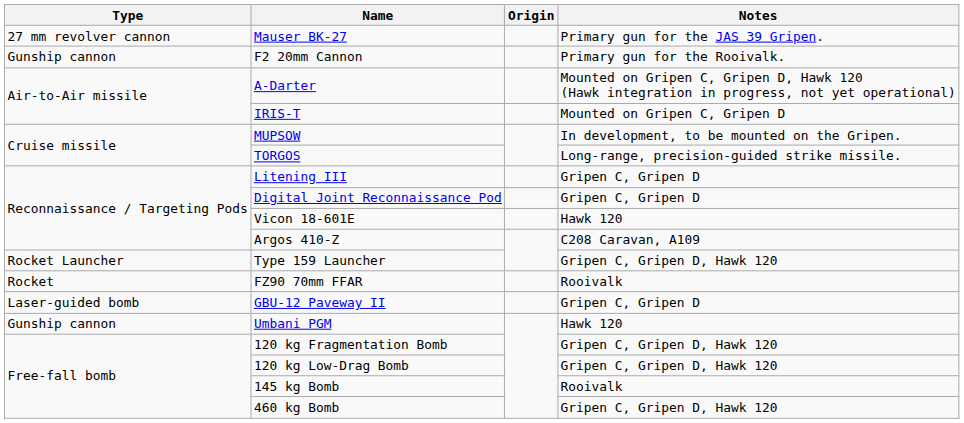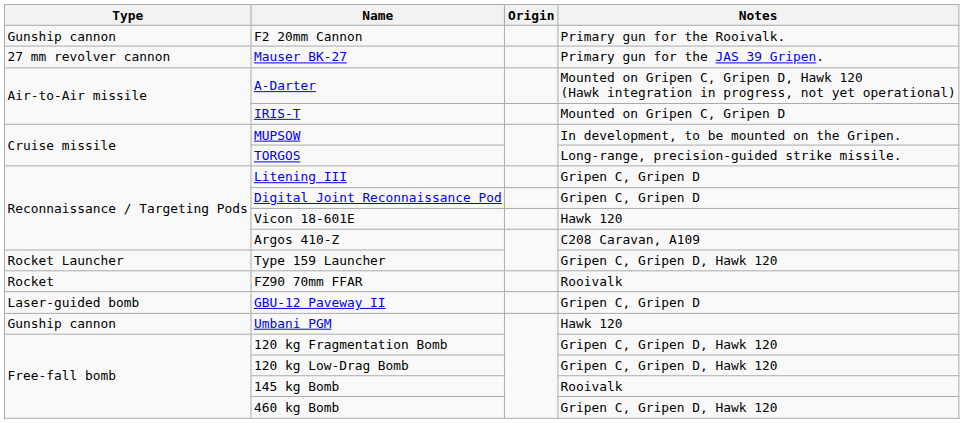 <table class="wikitable">
 <tr>
 <th>Type</th>
 <th>Name</th>
 <th>Origin</th>
 <th>Notes</th>
 </tr>
 <tr>
+<td>Gunship cannon</td>
+<td>F2 20mm Cannon</td>
+<td></td>
+<td>Primary gun for the Rooivalk.</td>
+</tr>
+<tr>
 <td>27 mm revolver cannon</td>
 <td><a href='#'>Mauser BK-27</a></td>
 <td></td>
 <td>Primary gun for the <a href='#'>JAS 39 Gripen</a>.</td>
-</tr>
-<tr>
-<td>Gunship cannon</td>
-<td>F2 20mm Cannon</td>
-<td></td>
-<td>Primary gun for the Rooivalk.</td>
 </tr>
 <tr>
 <td rowspan="2">Air-to-Air missile</td>
 <td><a href='#'>A-Darter</a></td>
 <td></td>
 <td>Mounted on Gripen C, Gripen D, Hawk 120<br>(Hawk integration in progress, not yet operational)</td>
 </tr>
 <tr>
 <td><a href='#'>IRIS-T</a></td>
 <td></td>
 <td>Mounted on Gripen C, Gripen D</td>
 </tr>
 <tr>
 <td rowspan="2">Cruise missile</td>
 <td><a href='#'>MUPSOW</a></td>
 <td rowspan="2"></td>
 <td>In development, to be mounted on the Gripen.</td>
 </tr>
 <tr>
 <td><a href='#'>TORGOS</a></td>
 <td>Long-range, precision-guided strike missile.</td>
 </tr>
 <tr>
 <td rowspan="4">Reconnaissance / Targeting Pods</td>
 <td><a href='#'>Litening III</a></td>
 <td></td>
 <td>Gripen C, Gripen D</td>
 </tr>
 <tr>
 <td><a href='#'>Digital Joint Reconnaissance Pod</a></td>
 <td></td>
 <td>Gripen C, Gripen D</td>
 </tr>
 <tr>
 <td>Vicon 18-601E</td>
 <td></td>
 <td>Hawk 120</td>
 </tr>
 <tr>
 <td>Argos 410-Z</td>
 <td rowspan="2"></td>
 <td>C208 Caravan, A109</td>
 </tr>
 <tr>
 <td>Rocket Launcher</td>
 <td>Type 159 Launcher</td>
 <td>Gripen C, Gripen D, Hawk 120</td>
 </tr>
 <tr>
 <td>Rocket</td>
 <td>FZ90 70mm FFAR</td>
 <td></td>
 <td>Rooivalk</td>
 </tr>
 <tr>
 <td>Laser-guided bomb</td>
 <td><a href='#'>GBU-12 Paveway II</a></td>
 <td></td>
 <td>Gripen C, Gripen D</td>
 </tr>
 <tr>
 <td>Gunship cannon</td>
 <td><a href='#'>Umbani PGM</a></td>
 <td rowspan="5"></td>
 <td>Hawk 120</td>
 </tr>
 <tr>
 <td rowspan="4">Free-fall bomb</td>
 <td>120 kg Fragmentation Bomb</td>
 <td>Gripen C, Gripen D, Hawk 120</td>
 </tr>
 <tr>
 <td>120 kg Low-Drag Bomb</td>
 <td>Gripen C, Gripen D, Hawk 120</td>
 </tr>
 <tr>
 <td>145 kg Bomb</td>
 <td>Rooivalk</td>
 </tr>
 <tr>
 <td>460 kg Bomb</td>
 <td>Gripen C, Gripen D, Hawk 120</td>
 </tr>
 </table>
